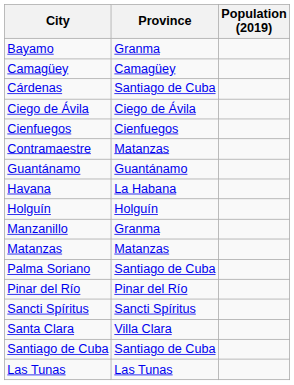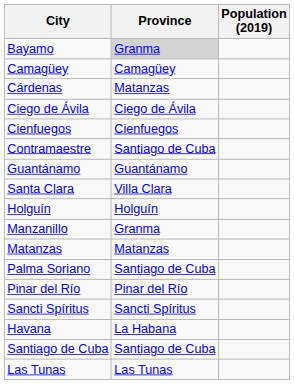 <table class="wikitable sortable sticky-header col3right">
 <tr>
 <th>City</th>
 <th>Province</th>
 <th>Population<br>(2019)</th>
 </tr>
 <tr>
 <td><a href='#'>Bayamo</a></td>
-<td><a href='#'>Granma</a></td>
+<td style="background: lightgrey;"><a href='#'>Granma</a></td>
 <td></td>
 </tr>
 <tr>
 <td><a href='#'>Camagüey</a></td>
 <td><a href='#'>Camagüey</a></td>
 <td></td>
 </tr>
 <tr>
 <td><a href='#'>Cárdenas</a></td>
-<td><a href='#'>Santiago de Cuba</a></td>
+<td><a href='#'>Matanzas</a></td>
 <td></td>
 </tr>
 <tr>
 <td><a href='#'>Ciego de Ávila</a></td>
 <td><a href='#'>Ciego de Ávila</a></td>
 <td></td>
 </tr>
 <tr>
 <td><a href='#'>Cienfuegos</a></td>
 <td><a href='#'>Cienfuegos</a></td>
 <td></td>
 </tr>
 <tr>
 <td><a href='#'>Contramaestre</a></td>
-<td><a href='#'>Matanzas</a></td>
+<td><a href='#'>Santiago de Cuba</a></td>
 <td></td>
 </tr>
 <tr>
 <td><a href='#'>Guantánamo</a></td>
 <td><a href='#'>Guantánamo</a></td>
 <td></td>
 </tr>
 <tr>
-<td><a href='#'>Havana</a></td>
-<td><a href='#'>La Habana</a></td>
+<td><a href='#'>Santa Clara</a></td>
+<td><a href='#'>Villa Clara</a></td>
 <td></td>
 </tr>
 <tr>
 <td><a href='#'>Holguín</a></td>
 <td><a href='#'>Holguín</a></td>
 <td></td>
 </tr>
 <tr>
 <td><a href='#'>Manzanillo</a></td>
 <td><a href='#'>Granma</a></td>
 <td></td>
 </tr>
 <tr>
 <td><a href='#'>Matanzas</a></td>
 <td><a href='#'>Matanzas</a></td>
 <td></td>
 </tr>
 <tr>
 <td><a href='#'>Palma Soriano</a></td>
 <td><a href='#'>Santiago de Cuba</a></td>
 <td></td>
 </tr>
 <tr>
 <td><a href='#'>Pinar del Río</a></td>
 <td><a href='#'>Pinar del Río</a></td>
 <td></td>
 </tr>
 <tr>
 <td><a href='#'>Sancti Spíritus</a></td>
 <td><a href='#'>Sancti Spíritus</a></td>
 <td></td>
 </tr>
 <tr>
-<td><a href='#'>Santa Clara</a></td>
-<td><a href='#'>Villa Clara</a></td>
+<td><a href='#'>Havana</a></td>
+<td><a href='#'>La Habana</a></td>
 <td></td>
 </tr>
 <tr>
 <td><a href='#'>Santiago de Cuba</a></td>
 <td><a href='#'>Santiago de Cuba</a></td>
 <td></td>
 </tr>
 <tr>
 <td><a href='#'>Las Tunas</a></td>
 <td><a href='#'>Las Tunas</a></td>
 <td></td>
 </tr>
 </table>
